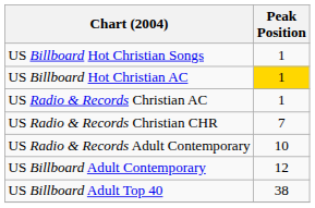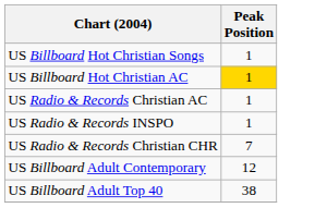 <table class="wikitable sortable">
 <tr>
 <th align="left">Chart (2004)</th>
 <th align="center">Peak<br> Position</th>
 </tr>
 <tr>
 <td align="left">US <em><a href='#'>Billboard</a></em> <a href='#'>Hot Christian Songs</a></td>
 <td align="center">1</td>
 </tr>
 <tr>
 <td align="left">US <em>Billboard</em> <a href='#'>Hot Christian AC</a></td>
 <td align="center" style="background: gold;">1</td>
 </tr>
 <tr>
 <td align="left">US <em><a href='#'>Radio & Records</a></em> Christian AC</td>
 <td align="center">1</td>
 </tr>
 <tr>
+<td align="left">US <em>Radio & Records</em> INSPO</td>
+<td align="center">1</td>
+</tr>
+<tr>
 <td align="left">US <em>Radio & Records</em> Christian CHR</td>
 <td align="center">7</td>
-</tr>
-<tr>
-<td align="left">US <em>Radio & Records</em> Adult Contemporary</td>
-<td align="center">10</td>
 </tr>
 <tr>
 <td align="left">US <em>Billboard</em> <a href='#'>Adult Contemporary</a></td>
 <td align="center">12</td>
 </tr>
 <tr>
 <td align="left">US <em>Billboard</em> <a href='#'>Adult Top 40</a></td>
 <td align="center">38</td>
 </tr>
 <tr>
 </tr>
 </table>
